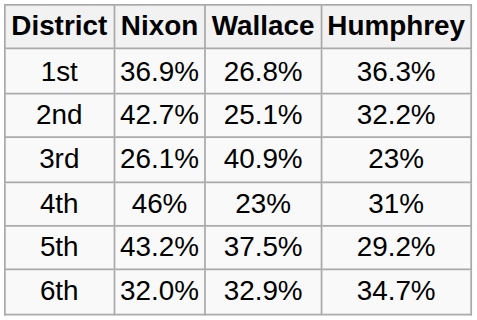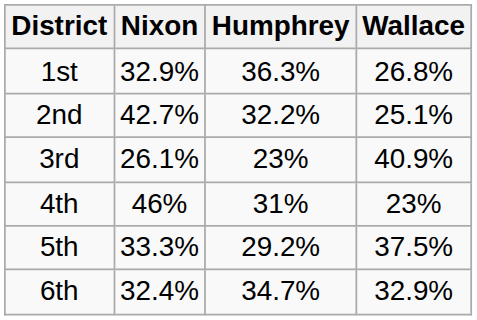 <table class="wikitable sortable">
 <tr>
 <th>District</th>
 <th>Nixon</th>
+<th>Humphrey</th>
 <th>Wallace</th>
-<th>Humphrey</th>
 </tr>
 <tr style="text-align:center;">
 <td>1st</td>
-<td>36.9%</td>
+<td>32.9%</td>
+<td>36.3%</td>
 <td>26.8%</td>
-<td>36.3%</td>
 </tr>
 <tr style="text-align:center;">
 <td>2nd</td>
 <td>42.7%</td>
+<td>32.2%</td>
 <td>25.1%</td>
-<td>32.2%</td>
 </tr>
 <tr style="text-align:center;">
 <td>3rd</td>
 <td>26.1%</td>
+<td>23%</td>
 <td>40.9%</td>
-<td>23%</td>
 </tr>
 <tr style="text-align:center;">
 <td>4th</td>
 <td>46%</td>
+<td>31%</td>
 <td>23%</td>
-<td>31%</td>
 </tr>
 <tr style="text-align:center;">
 <td>5th</td>
-<td>43.2%</td>
+<td>33.3%</td>
+<td>29.2%</td>
 <td>37.5%</td>
-<td>29.2%</td>
 </tr>
 <tr style="text-align:center;">
 <td>6th</td>
-<td>32.0%</td>
+<td>32.4%</td>
+<td>34.7%</td>
 <td>32.9%</td>
-<td>34.7%</td>
 </tr>
 </table>
